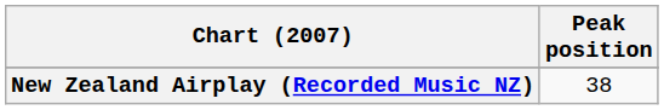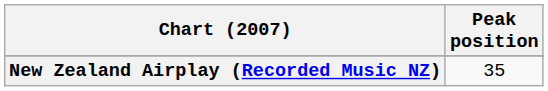 <table class="wikitable sortable plainrowheaders" style="text-align:center">
 <tr>
 <th scope="col">Chart (2007)</th>
 <th scope="col">Peak<br>position</th>
 </tr>
 <tr>
 </tr>
 <tr>
 <th scope="row">New Zealand Airplay (<a href='#'>Recorded Music NZ</a>)</th>
-<td>38</td>
+<td>35</td>
 </tr>
 </table>
